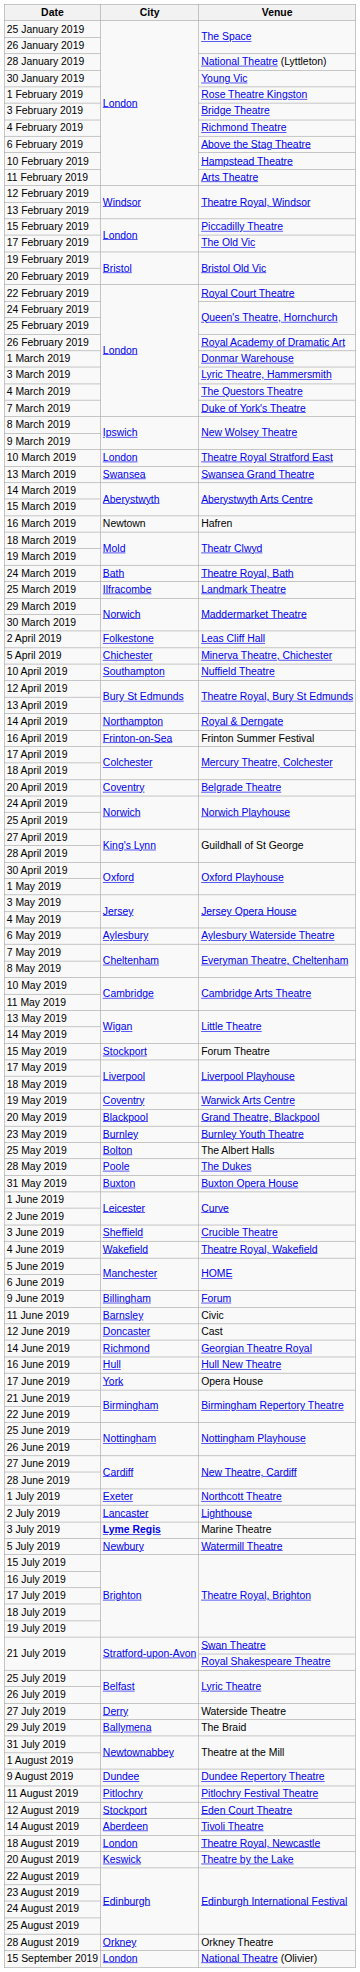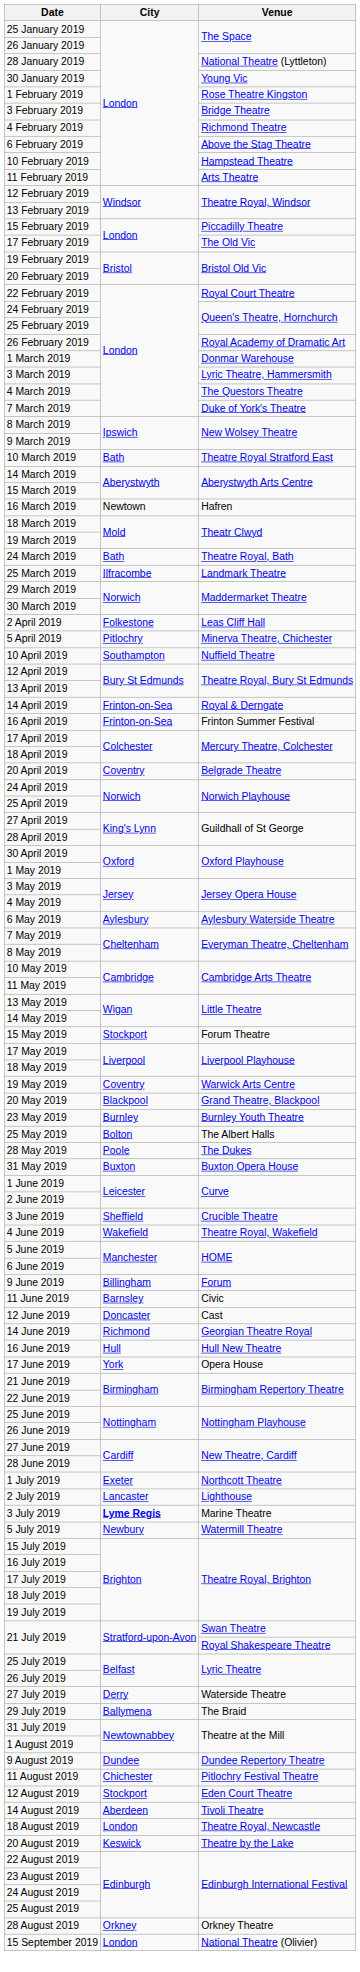 <table class="wikitable">
 <tr>
 <th>Date</th>
 <th>City</th>
 <th>Venue</th>
 </tr>
 <tr>
 <td>25 January 2019</td>
 <td rowspan="10"><a href='#'>London</a></td>
 <td rowspan="2"><a href='#'>The Space</a></td>
 </tr>
 <tr>
 <td>26 January 2019</td>
 </tr>
 <tr>
 <td>28 January 2019</td>
 <td><a href='#'>National Theatre</a> (Lyttleton)</td>
 </tr>
 <tr>
 <td>30 January 2019</td>
 <td><a href='#'>Young Vic</a></td>
 </tr>
 <tr>
 <td>1 February 2019</td>
 <td><a href='#'>Rose Theatre Kingston</a></td>
 </tr>
 <tr>
 <td>3 February 2019</td>
 <td><a href='#'>Bridge Theatre</a></td>
 </tr>
 <tr>
 <td>4 February 2019</td>
 <td><a href='#'>Richmond Theatre</a></td>
 </tr>
 <tr>
 <td>6 February 2019</td>
 <td><a href='#'>Above the Stag Theatre</a></td>
 </tr>
 <tr>
 <td>10 February 2019</td>
 <td><a href='#'>Hampstead Theatre</a></td>
 </tr>
 <tr>
 <td>11 February 2019</td>
 <td><a href='#'>Arts Theatre</a></td>
 </tr>
 <tr>
 <td>12 February 2019</td>
 <td rowspan="2"><a href='#'>Windsor</a></td>
 <td rowspan="2"><a href='#'>Theatre Royal, Windsor</a></td>
 </tr>
 <tr>
 <td>13 February 2019</td>
 </tr>
 <tr>
 <td>15 February 2019</td>
 <td rowspan="2"><a href='#'>London</a></td>
 <td><a href='#'>Piccadilly Theatre</a></td>
 </tr>
 <tr>
 <td>17 February 2019</td>
 <td><a href='#'>The Old Vic</a></td>
 </tr>
 <tr>
 <td>19 February 2019</td>
 <td rowspan="2"><a href='#'>Bristol</a></td>
 <td rowspan="2"><a href='#'>Bristol Old Vic</a></td>
 </tr>
 <tr>
 <td>20 February 2019</td>
 </tr>
 <tr>
 <td>22 February 2019</td>
 <td rowspan="8"><a href='#'>London</a></td>
 <td><a href='#'>Royal Court Theatre</a></td>
 </tr>
 <tr>
 <td>24 February 2019</td>
 <td rowspan="2"><a href='#'>Queen's Theatre, Hornchurch</a></td>
 </tr>
 <tr>
 <td>25 February 2019</td>
 </tr>
 <tr>
 <td>26 February 2019</td>
 <td><a href='#'>Royal Academy of Dramatic Art</a></td>
 </tr>
 <tr>
 <td>1 March 2019</td>
 <td><a href='#'>Donmar Warehouse</a></td>
 </tr>
 <tr>
 <td>3 March 2019</td>
 <td><a href='#'>Lyric Theatre, Hammersmith</a></td>
 </tr>
 <tr>
 <td>4 March 2019</td>
 <td><a href='#'>The Questors Theatre</a></td>
 </tr>
 <tr>
 <td>7 March 2019</td>
 <td><a href='#'>Duke of York's Theatre</a></td>
 </tr>
 <tr>
 <td>8 March 2019</td>
 <td rowspan="2"><a href='#'>Ipswich</a></td>
 <td rowspan="2"><a href='#'>New Wolsey Theatre</a></td>
 </tr>
 <tr>
 <td>9 March 2019</td>
 </tr>
 <tr>
 <td>10 March 2019</td>
-<td><a href='#'>London</a></td>
+<td><a href='#'>Bath</a></td>
 <td><a href='#'>Theatre Royal Stratford East</a></td>
-</tr>
-<tr>
-<td>13 March 2019</td>
-<td><a href='#'>Swansea</a></td>
-<td><a href='#'>Swansea Grand Theatre</a></td>
 </tr>
 <tr>
 <td>14 March 2019</td>
 <td rowspan="2"><a href='#'>Aberystwyth</a></td>
 <td rowspan="2"><a href='#'>Aberystwyth Arts Centre</a></td>
 </tr>
 <tr>
 <td>15 March 2019</td>
 </tr>
 <tr>
 <td>16 March 2019</td>
 <td>Newtown</td>
 <td>Hafren</td>
 </tr>
 <tr>
 <td>18 March 2019</td>
 <td rowspan="2"><a href='#'>Mold</a></td>
 <td rowspan="2"><a href='#'>Theatr Clwyd</a></td>
 </tr>
 <tr>
 <td>19 March 2019</td>
 </tr>
 <tr>
 <td>24 March 2019</td>
 <td><a href='#'>Bath</a></td>
 <td><a href='#'>Theatre Royal, Bath</a></td>
 </tr>
 <tr>
 <td>25 March 2019</td>
 <td><a href='#'>Ilfracombe</a></td>
 <td><a href='#'>Landmark Theatre</a></td>
 </tr>
 <tr>
 <td>29 March 2019</td>
 <td rowspan="2"><a href='#'>Norwich</a></td>
 <td rowspan="2"><a href='#'>Maddermarket Theatre</a></td>
 </tr>
 <tr>
 <td>30 March 2019</td>
 </tr>
 <tr>
 <td>2 April 2019</td>
 <td><a href='#'>Folkestone</a></td>
 <td><a href='#'>Leas Cliff Hall</a></td>
 </tr>
 <tr>
 <td>5 April 2019</td>
-<td><a href='#'>Chichester</a></td>
+<td><a href='#'>Pitlochry</a></td>
 <td><a href='#'>Minerva Theatre, Chichester</a></td>
 </tr>
 <tr>
 <td>10 April 2019</td>
 <td><a href='#'>Southampton</a></td>
 <td><a href='#'>Nuffield Theatre</a></td>
 </tr>
 <tr>
 <td>12 April 2019</td>
 <td rowspan="2"><a href='#'>Bury St Edmunds</a></td>
 <td rowspan="2"><a href='#'>Theatre Royal, Bury St Edmunds</a></td>
 </tr>
 <tr>
 <td>13 April 2019</td>
 </tr>
 <tr>
 <td>14 April 2019</td>
-<td><a href='#'>Northampton</a></td>
+<td><a href='#'>Frinton-on-Sea</a></td>
 <td><a href='#'>Royal & Derngate</a></td>
 </tr>
 <tr>
 <td>16 April 2019</td>
 <td><a href='#'>Frinton-on-Sea</a></td>
 <td>Frinton Summer Festival</td>
 </tr>
 <tr>
 <td>17 April 2019</td>
 <td rowspan="2"><a href='#'>Colchester</a></td>
 <td rowspan="2"><a href='#'>Mercury Theatre, Colchester</a></td>
 </tr>
 <tr>
 <td>18 April 2019</td>
 </tr>
 <tr>
 <td>20 April 2019</td>
 <td><a href='#'>Coventry</a></td>
 <td><a href='#'>Belgrade Theatre</a></td>
 </tr>
 <tr>
 <td>24 April 2019</td>
 <td rowspan="2"><a href='#'>Norwich</a></td>
 <td rowspan="2"><a href='#'>Norwich Playhouse</a></td>
 </tr>
 <tr>
 <td>25 April 2019</td>
 </tr>
 <tr>
 <td>27 April 2019</td>
 <td rowspan="2"><a href='#'>King's Lynn</a></td>
 <td rowspan="2">Guildhall of St George</td>
 </tr>
 <tr>
 <td>28 April 2019</td>
 </tr>
 <tr>
 <td>30 April 2019</td>
 <td rowspan="2"><a href='#'>Oxford</a></td>
 <td rowspan="2"><a href='#'>Oxford Playhouse</a></td>
 </tr>
 <tr>
 <td>1 May 2019</td>
 </tr>
 <tr>
 <td>3 May 2019</td>
 <td rowspan="2"><a href='#'>Jersey</a></td>
 <td rowspan="2"><a href='#'>Jersey Opera House</a></td>
 </tr>
 <tr>
 <td>4 May 2019</td>
 </tr>
 <tr>
 <td>6 May 2019</td>
 <td><a href='#'>Aylesbury</a></td>
 <td><a href='#'>Aylesbury Waterside Theatre</a></td>
 </tr>
 <tr>
 <td>7 May 2019</td>
 <td rowspan="2"><a href='#'>Cheltenham</a></td>
 <td rowspan="2"><a href='#'>Everyman Theatre, Cheltenham</a></td>
 </tr>
 <tr>
 <td>8 May 2019</td>
 </tr>
 <tr>
 <td>10 May 2019</td>
 <td rowspan="2"><a href='#'>Cambridge</a></td>
 <td rowspan="2"><a href='#'>Cambridge Arts Theatre</a></td>
 </tr>
 <tr>
 <td>11 May 2019</td>
 </tr>
 <tr>
 <td>13 May 2019</td>
 <td rowspan="2"><a href='#'>Wigan</a></td>
 <td rowspan="2"><a href='#'>Little Theatre</a></td>
 </tr>
 <tr>
 <td>14 May 2019</td>
 </tr>
 <tr>
 <td>15 May 2019</td>
 <td><a href='#'>Stockport</a></td>
 <td>Forum Theatre</td>
 </tr>
 <tr>
 <td>17 May 2019</td>
 <td rowspan="2"><a href='#'>Liverpool</a></td>
 <td rowspan="2"><a href='#'>Liverpool Playhouse</a></td>
 </tr>
 <tr>
 <td>18 May 2019</td>
 </tr>
 <tr>
 <td>19 May 2019</td>
 <td><a href='#'>Coventry</a></td>
 <td><a href='#'>Warwick Arts Centre</a></td>
 </tr>
 <tr>
 <td>20 May 2019</td>
 <td><a href='#'>Blackpool</a></td>
 <td><a href='#'>Grand Theatre, Blackpool</a></td>
 </tr>
 <tr>
 <td>23 May 2019</td>
 <td><a href='#'>Burnley</a></td>
 <td><a href='#'>Burnley Youth Theatre</a></td>
 </tr>
 <tr>
 <td>25 May 2019</td>
 <td><a href='#'>Bolton</a></td>
 <td>The Albert Halls</td>
 </tr>
 <tr>
 <td>28 May 2019</td>
 <td><a href='#'>Poole</a></td>
 <td><a href='#'>The Dukes</a></td>
 </tr>
 <tr>
 <td>31 May 2019</td>
 <td><a href='#'>Buxton</a></td>
 <td><a href='#'>Buxton Opera House</a></td>
 </tr>
 <tr>
 <td>1 June 2019</td>
 <td rowspan="2"><a href='#'>Leicester</a></td>
 <td rowspan="2"><a href='#'>Curve</a></td>
 </tr>
 <tr>
 <td>2 June 2019</td>
 </tr>
 <tr>
 <td>3 June 2019</td>
 <td><a href='#'>Sheffield</a></td>
 <td><a href='#'>Crucible Theatre</a></td>
 </tr>
 <tr>
 <td>4 June 2019</td>
 <td><a href='#'>Wakefield</a></td>
 <td><a href='#'>Theatre Royal, Wakefield</a></td>
 </tr>
 <tr>
 <td>5 June 2019</td>
 <td rowspan="2"><a href='#'>Manchester</a></td>
 <td rowspan="2"><a href='#'>HOME</a></td>
 </tr>
 <tr>
 <td>6 June 2019</td>
 </tr>
 <tr>
 <td>9 June 2019</td>
 <td><a href='#'>Billingham</a></td>
 <td><a href='#'>Forum</a></td>
 </tr>
 <tr>
 <td>11 June 2019</td>
 <td><a href='#'>Barnsley</a></td>
 <td>Civic</td>
 </tr>
 <tr>
 <td>12 June 2019</td>
 <td><a href='#'>Doncaster</a></td>
 <td>Cast</td>
 </tr>
 <tr>
 <td>14 June 2019</td>
 <td><a href='#'>Richmond</a></td>
 <td><a href='#'>Georgian Theatre Royal</a></td>
 </tr>
 <tr>
 <td>16 June 2019</td>
 <td><a href='#'>Hull</a></td>
 <td><a href='#'>Hull New Theatre</a></td>
 </tr>
 <tr>
 <td>17 June 2019</td>
 <td><a href='#'>York</a></td>
 <td>Opera House</td>
 </tr>
 <tr>
 <td>21 June 2019</td>
 <td rowspan="2"><a href='#'>Birmingham</a></td>
 <td rowspan="2"><a href='#'>Birmingham Repertory Theatre</a></td>
 </tr>
 <tr>
 <td>22 June 2019</td>
 </tr>
 <tr>
 <td>25 June 2019</td>
 <td rowspan="2"><a href='#'>Nottingham</a></td>
 <td rowspan="2"><a href='#'>Nottingham Playhouse</a></td>
 </tr>
 <tr>
 <td>26 June 2019</td>
 </tr>
 <tr>
 <td>27 June 2019</td>
 <td rowspan="2"><a href='#'>Cardiff</a></td>
 <td rowspan="2"><a href='#'>New Theatre, Cardiff</a></td>
 </tr>
 <tr>
 <td>28 June 2019</td>
 </tr>
 <tr>
 <td>1 July 2019</td>
 <td><a href='#'>Exeter</a></td>
 <td><a href='#'>Northcott Theatre</a></td>
 </tr>
 <tr>
 <td>2 July 2019</td>
 <td><a href='#'>Lancaster</a></td>
 <td><a href='#'>Lighthouse</a></td>
 </tr>
 <tr>
 <td>3 July 2019</td>
 <td><strong><a href='#'>Lyme Regis</a></strong></td>
 <td>Marine Theatre</td>
 </tr>
 <tr>
 <td>5 July 2019</td>
 <td><a href='#'>Newbury</a></td>
 <td><a href='#'>Watermill Theatre</a></td>
 </tr>
 <tr>
 <td>15 July 2019</td>
 <td rowspan="5"><a href='#'>Brighton</a></td>
 <td rowspan="5"><a href='#'>Theatre Royal, Brighton</a></td>
 </tr>
 <tr>
 <td>16 July 2019</td>
 </tr>
 <tr>
 <td>17 July 2019</td>
 </tr>
 <tr>
 <td>18 July 2019</td>
 </tr>
 <tr>
 <td>19 July 2019</td>
 </tr>
 <tr>
 <td rowspan="2">21 July 2019</td>
 <td rowspan="2"><a href='#'>Stratford-upon-Avon</a></td>
 <td><a href='#'>Swan Theatre</a></td>
 </tr>
 <tr>
 <td><a href='#'>Royal Shakespeare Theatre</a></td>
 </tr>
 <tr>
 <td>25 July 2019</td>
 <td rowspan="2"><a href='#'>Belfast</a></td>
 <td rowspan="2"><a href='#'>Lyric Theatre</a></td>
 </tr>
 <tr>
 <td>26 July 2019</td>
 </tr>
 <tr>
 <td>27 July 2019</td>
 <td><a href='#'>Derry</a></td>
 <td>Waterside Theatre</td>
 </tr>
 <tr>
 <td>29 July 2019</td>
 <td><a href='#'>Ballymena</a></td>
 <td>The Braid</td>
 </tr>
 <tr>
 <td>31 July 2019</td>
 <td rowspan="2"><a href='#'>Newtownabbey</a></td>
 <td rowspan="2">Theatre at the Mill</td>
 </tr>
 <tr>
 <td>1 August 2019</td>
 </tr>
 <tr>
 <td>9 August 2019</td>
 <td><a href='#'>Dundee</a></td>
 <td><a href='#'>Dundee Repertory Theatre</a></td>
 </tr>
 <tr>
 <td>11 August 2019</td>
-<td><a href='#'>Pitlochry</a></td>
+<td><a href='#'>Chichester</a></td>
 <td><a href='#'>Pitlochry Festival Theatre</a></td>
 </tr>
 <tr>
 <td>12 August 2019</td>
 <td><a href='#'>Stockport</a></td>
 <td><a href='#'>Eden Court Theatre</a></td>
 </tr>
 <tr>
 <td>14 August 2019</td>
 <td><a href='#'>Aberdeen</a></td>
 <td><a href='#'>Tivoli Theatre</a></td>
 </tr>
 <tr>
 <td>18 August 2019</td>
 <td><a href='#'>London</a></td>
 <td><a href='#'>Theatre Royal, Newcastle</a></td>
 </tr>
 <tr>
 <td>20 August 2019</td>
 <td><a href='#'>Keswick</a></td>
 <td><a href='#'>Theatre by the Lake</a></td>
 </tr>
 <tr>
 <td>22 August 2019</td>
 <td rowspan="4"><a href='#'>Edinburgh</a></td>
 <td rowspan="4"><a href='#'>Edinburgh International Festival</a></td>
 </tr>
 <tr>
 <td>23 August 2019</td>
 </tr>
 <tr>
 <td>24 August 2019</td>
 </tr>
 <tr>
 <td>25 August 2019</td>
 </tr>
 <tr>
 <td>28 August 2019</td>
 <td><a href='#'>Orkney</a></td>
 <td>Orkney Theatre</td>
 </tr>
 <tr>
 <td>15 September 2019</td>
 <td><a href='#'>London</a></td>
 <td><a href='#'>National Theatre</a> (Olivier)</td>
 </tr>
 </table>
